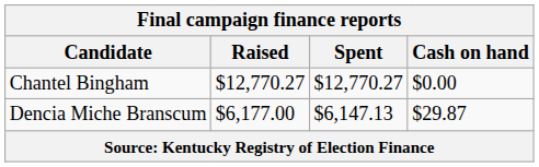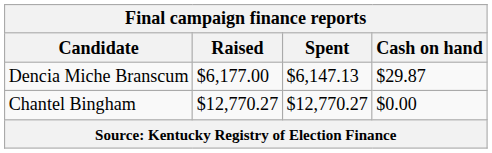 <table class="wikitable sortable">
 <tr>
 <th colspan=4>Final campaign finance reports</th>
 </tr>
 <tr style="text-align:center;">
 <th>Candidate</th>
 <th>Raised</th>
 <th>Spent</th>
 <th>Cash on hand</th>
 </tr>
 <tr>
+<td>Dencia Miche Branscum</td>
+<td>$6,177.00</td>
+<td>$6,147.13</td>
+<td>$29.87</td>
+</tr>
+<tr>
 <td>Chantel Bingham</td>
 <td>$12,770.27</td>
 <td>$12,770.27</td>
 <td>$0.00</td>
 </tr>
 <tr>
-<td>Dencia Miche Branscum</td>
-<td>$6,177.00</td>
-<td>$6,147.13</td>
-<td>$29.87</td>
-</tr>
-<tr>
 <th colspan="4"><small>Source: Kentucky Registry of Election Finance</small></th>
 </tr>
 </table>
